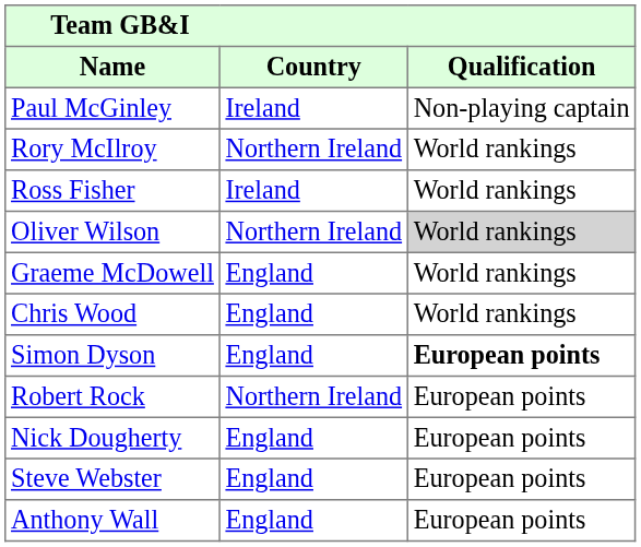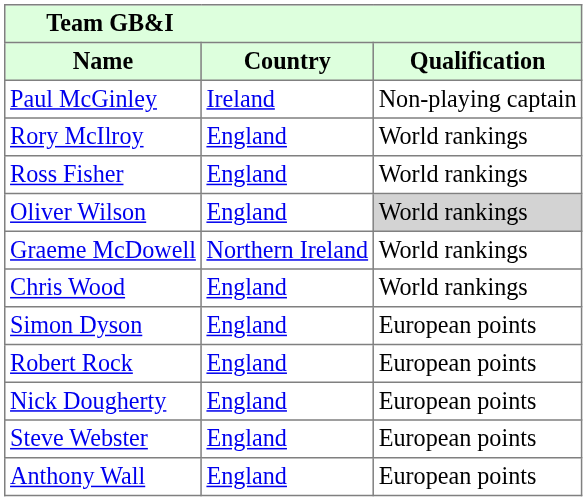 <table border="1" cellpadding="3" style="border-collapse: collapse;">
 <tr style="background:#ddffdd;">
 <td colspan="6">      <strong>Team GB&I</strong></td>
 </tr>
 <tr style="background:#ddffdd;">
 <th>Name</th>
 <th>Country</th>
 <th>Qualification</th>
 </tr>
 <tr>
 <td><a href='#'>Paul McGinley</a></td>
 <td><a href='#'>Ireland</a></td>
 <td>Non-playing captain</td>
 </tr>
 <tr>
 <td><a href='#'>Rory McIlroy</a></td>
-<td><a href='#'>Northern Ireland</a></td>
+<td><a href='#'>England</a></td>
 <td>World rankings</td>
 </tr>
 <tr>
 <td><a href='#'>Ross Fisher</a></td>
-<td><a href='#'>Ireland</a></td>
+<td><a href='#'>England</a></td>
 <td>World rankings</td>
 </tr>
 <tr>
 <td><a href='#'>Oliver Wilson</a></td>
-<td><a href='#'>Northern Ireland</a></td>
+<td><a href='#'>England</a></td>
 <td style="background: lightgrey;">World rankings</td>
 </tr>
 <tr>
 <td><a href='#'>Graeme McDowell</a></td>
-<td><a href='#'>England</a></td>
+<td><a href='#'>Northern Ireland</a></td>
 <td>World rankings</td>
 </tr>
 <tr>
 <td><a href='#'>Chris Wood</a></td>
 <td><a href='#'>England</a></td>
 <td>World rankings</td>
 </tr>
 <tr>
 <td><a href='#'>Simon Dyson</a></td>
 <td><a href='#'>England</a></td>
-<td><strong>European points</strong></td>
+<td>European points</td>
 </tr>
 <tr>
 <td><a href='#'>Robert Rock</a></td>
-<td><a href='#'>Northern Ireland</a></td>
+<td><a href='#'>England</a></td>
 <td>European points</td>
 </tr>
 <tr>
 <td><a href='#'>Nick Dougherty</a></td>
 <td><a href='#'>England</a></td>
 <td>European points</td>
 </tr>
 <tr>
 <td><a href='#'>Steve Webster</a></td>
 <td><a href='#'>England</a></td>
 <td>European points</td>
 </tr>
 <tr>
 <td><a href='#'>Anthony Wall</a></td>
 <td><a href='#'>England</a></td>
 <td>European points</td>
 </tr>
 </table>
